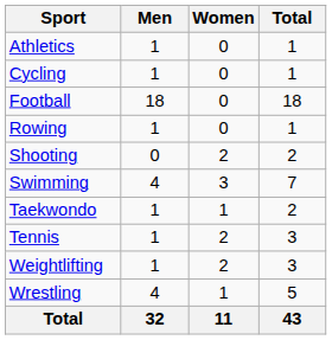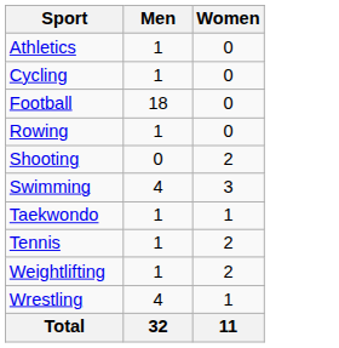 <table class="wikitable sortable" style="text-align:center;">
 <tr>
 <th width=100>Sport</th>
 <th width=55>Men</th>
 <th width=55>Women</th>
-<th width=55>Total</th>
 </tr>
 <tr>
 <td align=left><a href='#'>Athletics</a></td>
 <td>1</td>
 <td>0</td>
-<td>1</td>
 </tr>
 <tr>
 <td align=left><a href='#'>Cycling</a></td>
 <td>1</td>
 <td>0</td>
-<td>1</td>
 </tr>
 <tr>
 <td align=left><a href='#'>Football</a></td>
 <td>18</td>
 <td>0</td>
-<td>18</td>
 </tr>
 <tr>
 <td align=left><a href='#'>Rowing</a></td>
 <td>1</td>
 <td>0</td>
-<td>1</td>
 </tr>
 <tr>
 <td align=left><a href='#'>Shooting</a></td>
 <td>0</td>
-<td>2</td>
 <td>2</td>
 </tr>
 <tr>
 <td align=left><a href='#'>Swimming</a></td>
 <td>4</td>
 <td>3</td>
-<td>7</td>
 </tr>
 <tr>
 <td align=left><a href='#'>Taekwondo</a></td>
 <td>1</td>
 <td>1</td>
-<td>2</td>
 </tr>
 <tr>
 <td align=left><a href='#'>Tennis</a></td>
 <td>1</td>
 <td>2</td>
-<td>3</td>
 </tr>
 <tr>
 <td align=left><a href='#'>Weightlifting</a></td>
 <td>1</td>
 <td>2</td>
-<td>3</td>
 </tr>
 <tr>
 <td align=left><a href='#'>Wrestling</a></td>
 <td>4</td>
 <td>1</td>
-<td>5</td>
 </tr>
 <tr>
 <th>Total</th>
 <th>32</th>
 <th>11</th>
-<th>43</th>
 </tr>
 </table>
